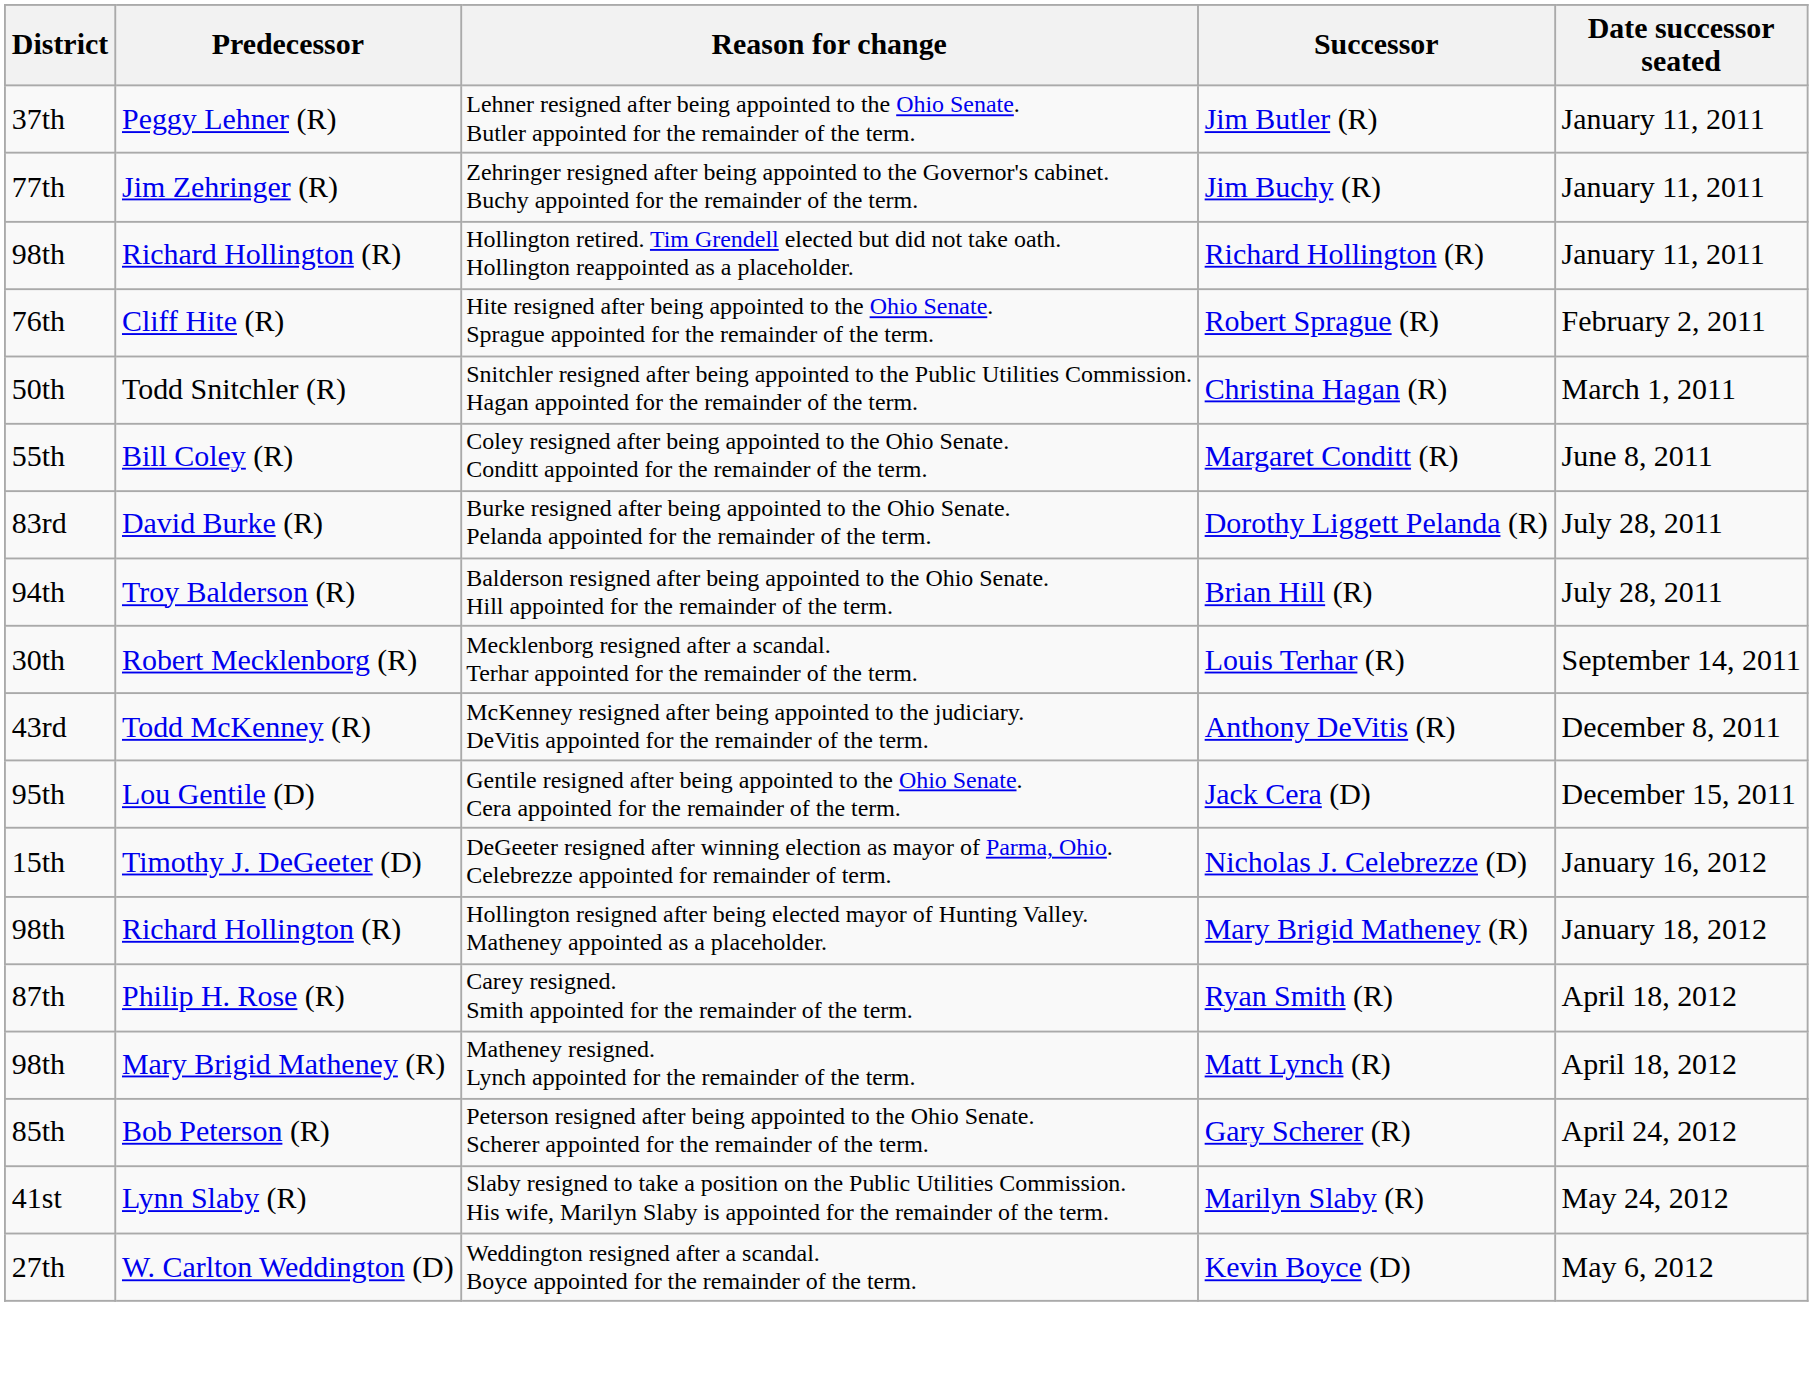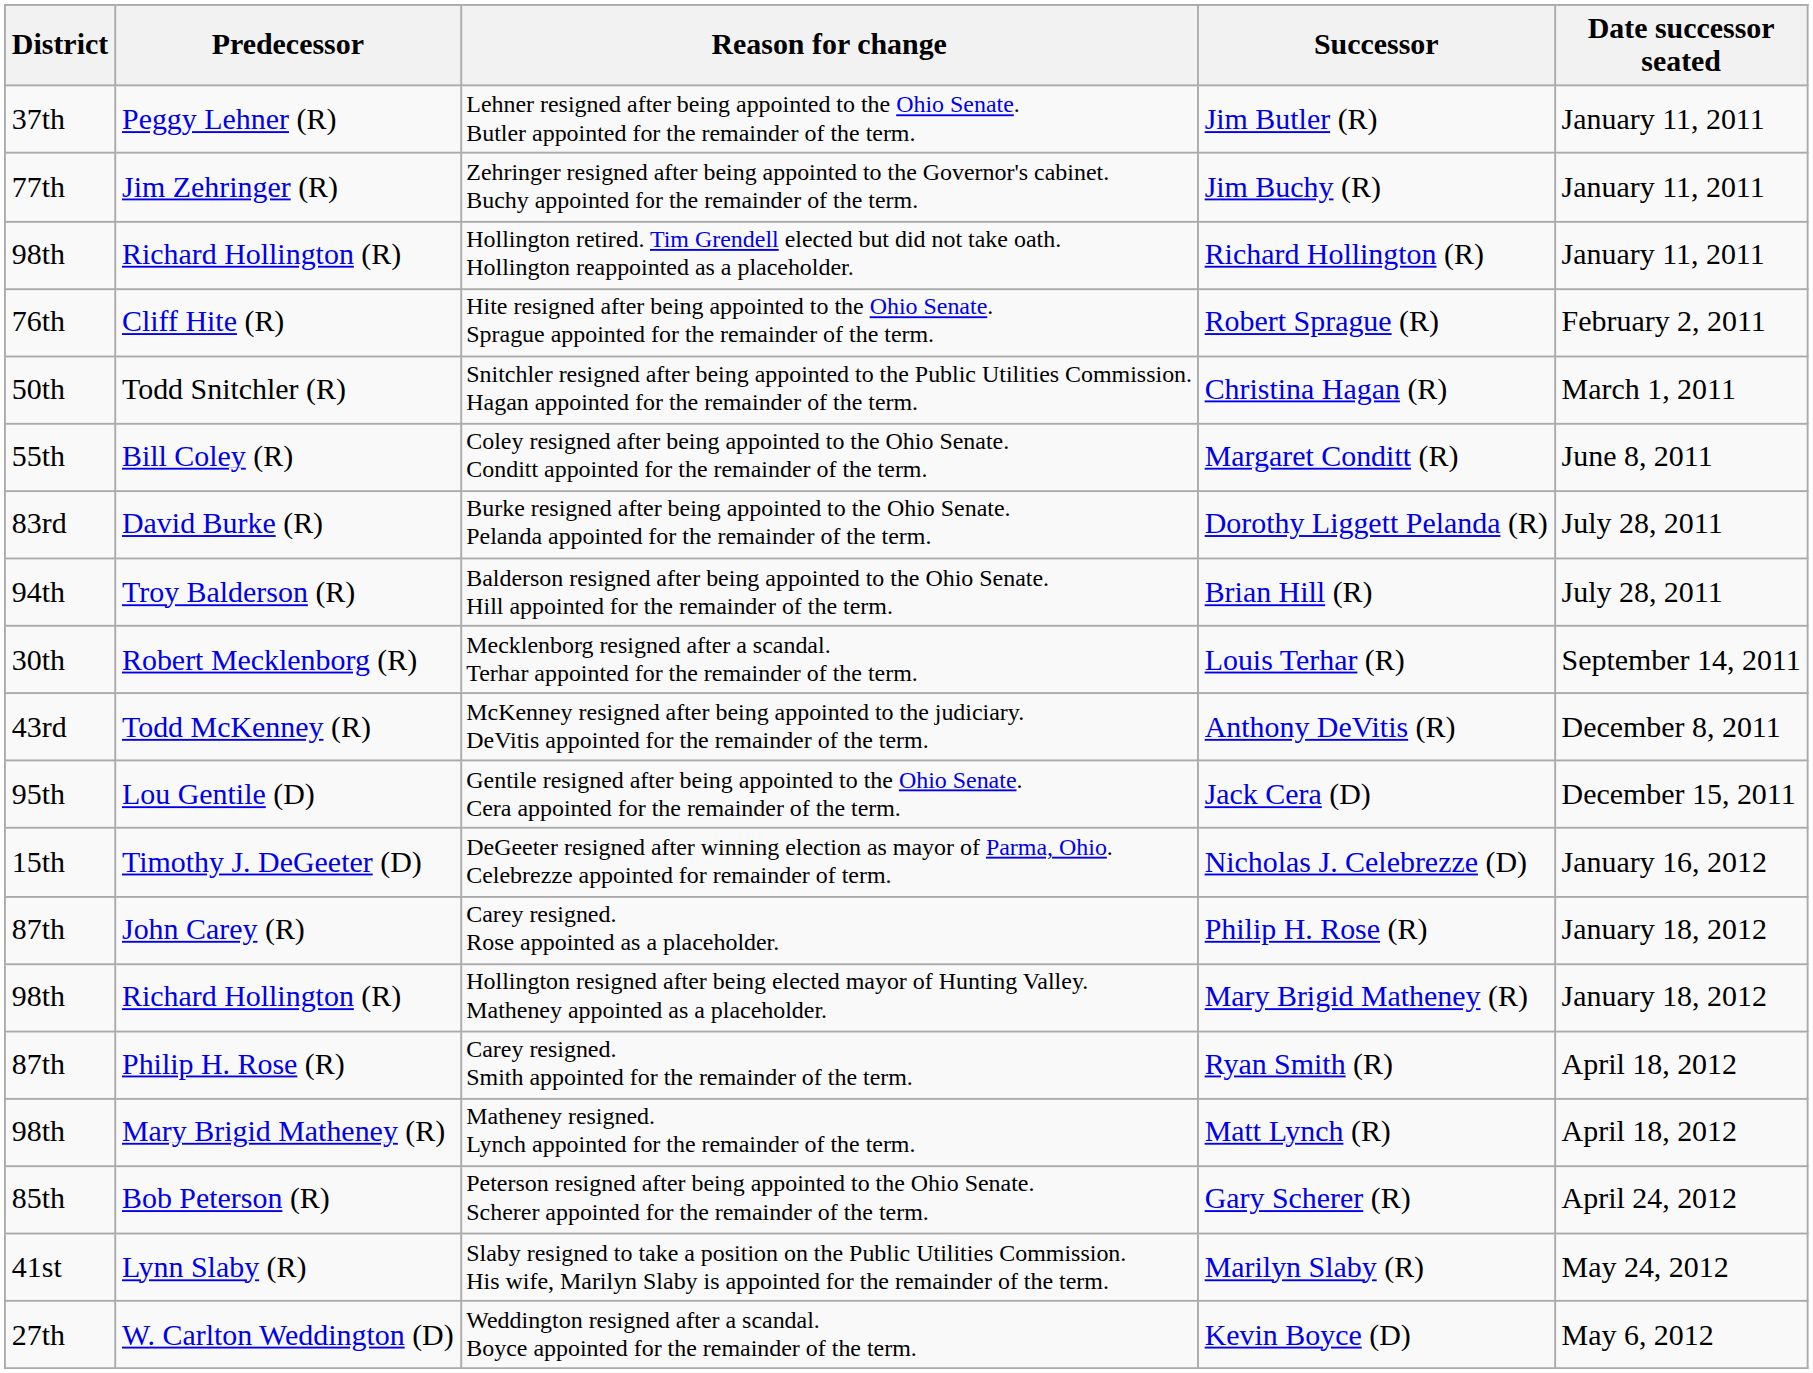 <table class="wikitable sortable">
 <tr>
 <th>District</th>
 <th>Predecessor</th>
 <th>Reason for change</th>
 <th>Successor</th>
 <th>Date successor<br>seated</th>
 </tr>
 <tr>
 <td>37th</td>
 <td><a href='#'>Peggy Lehner</a> (R)</td>
 <td style="font-size:80%">Lehner resigned after being appointed to the <a href='#'>Ohio Senate</a>.<br>Butler appointed for the remainder of the term.</td>
 <td><a href='#'>Jim Butler</a> (R)</td>
 <td>January 11, 2011</td>
 </tr>
 <tr>
 <td>77th</td>
 <td><a href='#'>Jim Zehringer</a> (R)</td>
 <td style="font-size:80%">Zehringer resigned after being appointed to the Governor's cabinet.<br>Buchy appointed for the remainder of the term.</td>
 <td><a href='#'>Jim Buchy</a> (R)</td>
 <td>January 11, 2011</td>
 </tr>
 <tr>
 <td>98th</td>
 <td><a href='#'>Richard Hollington</a> (R)</td>
 <td style="font-size:80%">Hollington retired.  <a href='#'>Tim Grendell</a> elected but did not take oath.<br>Hollington reappointed as a placeholder.</td>
 <td><a href='#'>Richard Hollington</a> (R)</td>
 <td>January 11, 2011</td>
 </tr>
 <tr>
 <td>76th</td>
 <td><a href='#'>Cliff Hite</a> (R)</td>
 <td style="font-size:80%">Hite resigned after being appointed to the <a href='#'>Ohio Senate</a>.<br>Sprague appointed for the remainder of the term.</td>
 <td><a href='#'>Robert Sprague</a> (R)</td>
 <td>February 2, 2011</td>
 </tr>
 <tr>
 <td>50th</td>
 <td>Todd Snitchler (R)</td>
 <td style="font-size:80%">Snitchler resigned after being appointed to the Public Utilities Commission.<br>Hagan appointed for the remainder of the term.</td>
 <td><a href='#'>Christina Hagan</a> (R)</td>
 <td>March 1, 2011</td>
 </tr>
 <tr>
 <td>55th</td>
 <td><a href='#'>Bill Coley</a> (R)</td>
 <td style="font-size:80%">Coley resigned after being appointed to the Ohio Senate.<br>Conditt appointed for the remainder of the term.</td>
 <td><a href='#'>Margaret Conditt</a> (R)</td>
 <td>June 8, 2011</td>
 </tr>
 <tr>
 <td>83rd</td>
 <td><a href='#'>David Burke</a> (R)</td>
 <td style="font-size:80%">Burke resigned after being appointed to the Ohio Senate.<br>Pelanda appointed for the remainder of the term.</td>
 <td><a href='#'>Dorothy Liggett Pelanda</a> (R)</td>
 <td>July 28, 2011</td>
 </tr>
 <tr>
 <td>94th</td>
 <td><a href='#'>Troy Balderson</a> (R)</td>
 <td style="font-size:80%">Balderson resigned after being appointed to the Ohio Senate.<br>Hill appointed for the remainder of the term.</td>
 <td><a href='#'>Brian Hill</a> (R)</td>
 <td>July 28, 2011</td>
 </tr>
 <tr>
 <td>30th</td>
 <td><a href='#'>Robert Mecklenborg</a> (R)</td>
 <td style="font-size:80%">Mecklenborg resigned after a scandal.<br>Terhar appointed for the remainder of the term.</td>
 <td><a href='#'>Louis Terhar</a> (R)</td>
 <td>September 14, 2011</td>
 </tr>
 <tr>
 <td>43rd</td>
 <td><a href='#'>Todd McKenney</a> (R)</td>
 <td style="font-size:80%">McKenney resigned after being appointed to the judiciary.<br>DeVitis appointed for the remainder of the term.</td>
 <td><a href='#'>Anthony DeVitis</a> (R)</td>
 <td>December 8, 2011</td>
 </tr>
 <tr>
 <td>95th</td>
 <td><a href='#'>Lou Gentile</a> (D)</td>
 <td style="font-size:80%">Gentile resigned after being appointed to the <a href='#'>Ohio Senate</a>.<br>Cera appointed for the remainder of the term.</td>
 <td><a href='#'>Jack Cera</a> (D)</td>
 <td>December 15, 2011</td>
 </tr>
 <tr>
 <td>15th</td>
 <td><a href='#'>Timothy J. DeGeeter</a> (D)</td>
 <td style="font-size:80%">DeGeeter resigned after winning election as mayor of <a href='#'>Parma, Ohio</a>.<br>Celebrezze appointed for remainder of term.</td>
 <td><a href='#'>Nicholas J. Celebrezze</a> (D)</td>
 <td>January 16, 2012</td>
 </tr>
 <tr>
+<td>87th</td>
+<td><a href='#'>John Carey</a> (R)</td>
+<td style="font-size:80%">Carey resigned.<br>Rose appointed as a placeholder.</td>
+<td><a href='#'>Philip H. Rose</a> (R)</td>
+<td>January 18, 2012</td>
+</tr>
+<tr>
 <td>98th</td>
 <td><a href='#'>Richard Hollington</a> (R)</td>
 <td style="font-size:80%">Hollington resigned after being elected mayor of Hunting Valley.<br>Matheney appointed as a placeholder.</td>
 <td><a href='#'>Mary Brigid Matheney</a> (R)</td>
 <td>January 18, 2012</td>
 </tr>
 <tr>
 <td>87th</td>
 <td><a href='#'>Philip H. Rose</a> (R)</td>
 <td style="font-size:80%">Carey resigned.<br>Smith appointed for the remainder of the term.</td>
 <td><a href='#'>Ryan Smith</a> (R)</td>
 <td>April 18, 2012</td>
 </tr>
 <tr>
 <td>98th</td>
 <td><a href='#'>Mary Brigid Matheney</a> (R)</td>
 <td style="font-size:80%">Matheney resigned.<br>Lynch appointed for the remainder of the term.</td>
 <td><a href='#'>Matt Lynch</a> (R)</td>
 <td>April 18, 2012</td>
 </tr>
 <tr>
 <td>85th</td>
 <td><a href='#'>Bob Peterson</a> (R)</td>
 <td style="font-size:80%">Peterson resigned after being appointed to the Ohio Senate.<br>Scherer appointed for the remainder of the term.</td>
 <td><a href='#'>Gary Scherer</a> (R)</td>
 <td>April 24, 2012</td>
 </tr>
 <tr>
 <td>41st</td>
 <td><a href='#'>Lynn Slaby</a> (R)</td>
 <td style="font-size:80%">Slaby resigned to take a position on the Public Utilities Commission.<br>His wife, Marilyn Slaby is appointed for the remainder of the term.</td>
 <td><a href='#'>Marilyn Slaby</a> (R)</td>
 <td>May 24, 2012</td>
 </tr>
 <tr>
 <td>27th</td>
 <td><a href='#'>W. Carlton Weddington</a> (D)</td>
 <td style="font-size:80%">Weddington resigned after a scandal.<br>Boyce appointed for the remainder of the term.</td>
 <td><a href='#'>Kevin Boyce</a> (D)</td>
 <td>May 6, 2012</td>
 </tr>
 </table>
